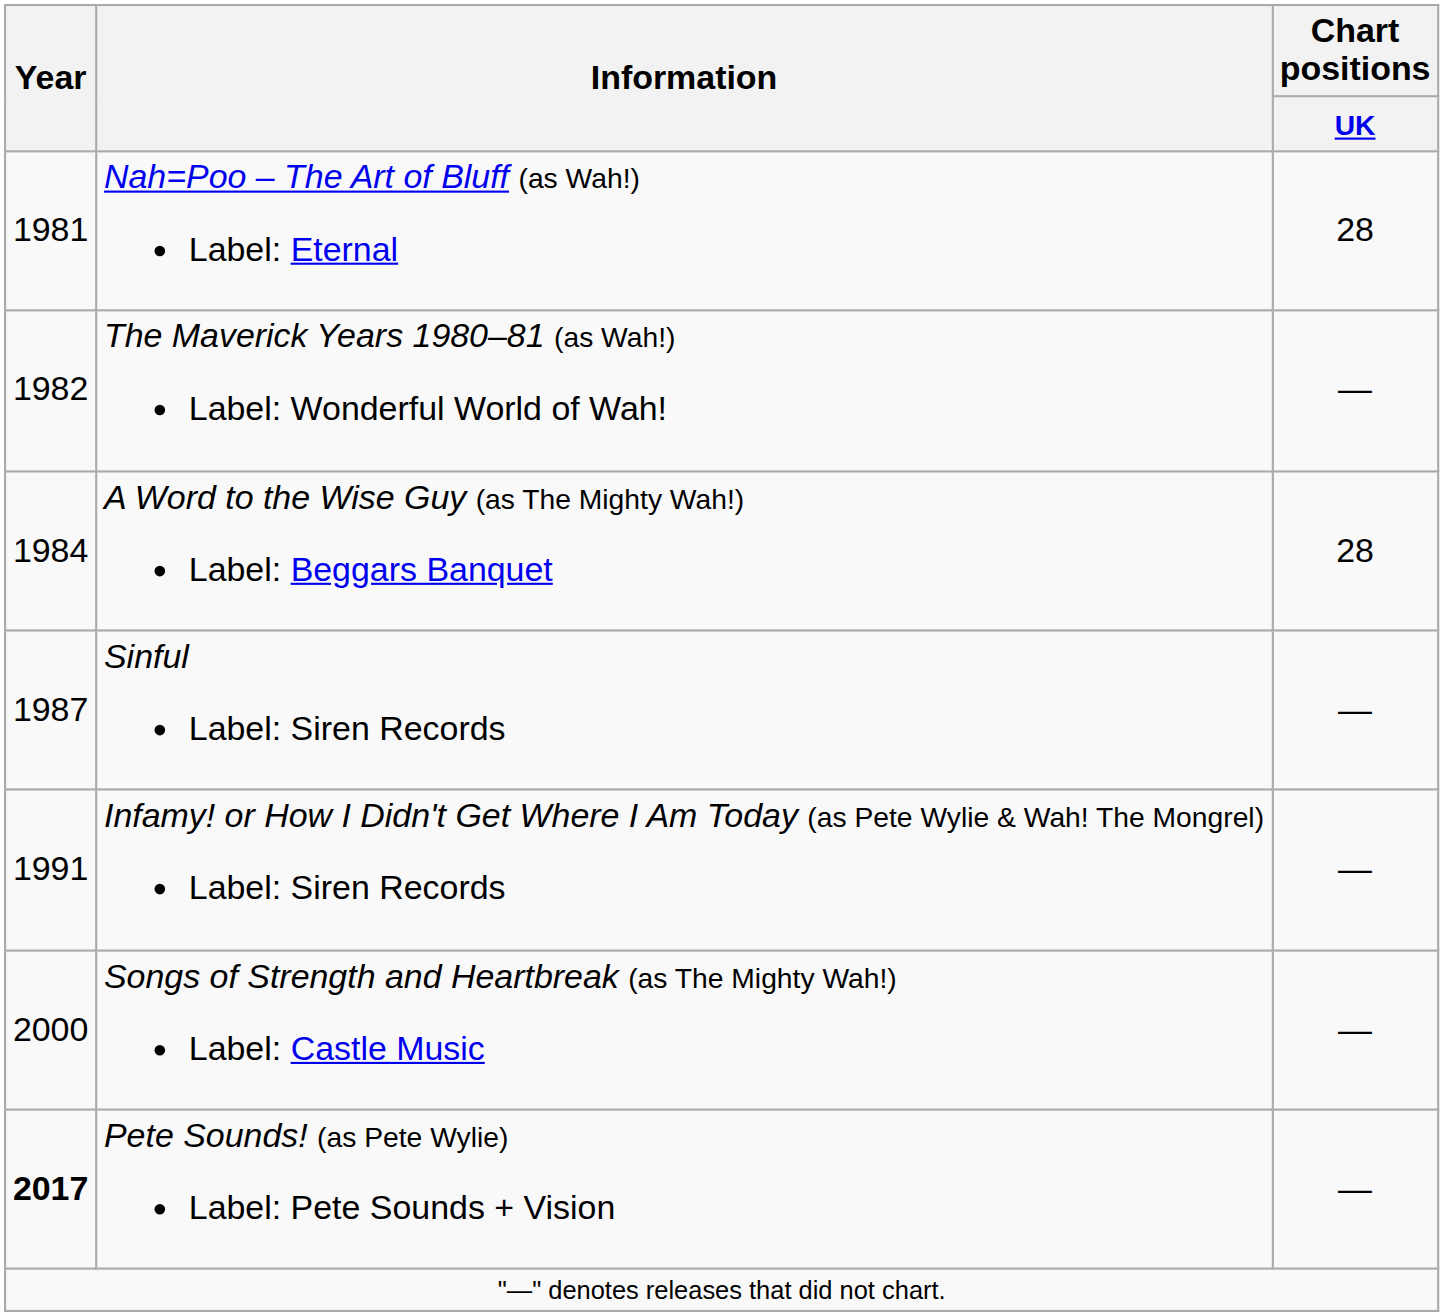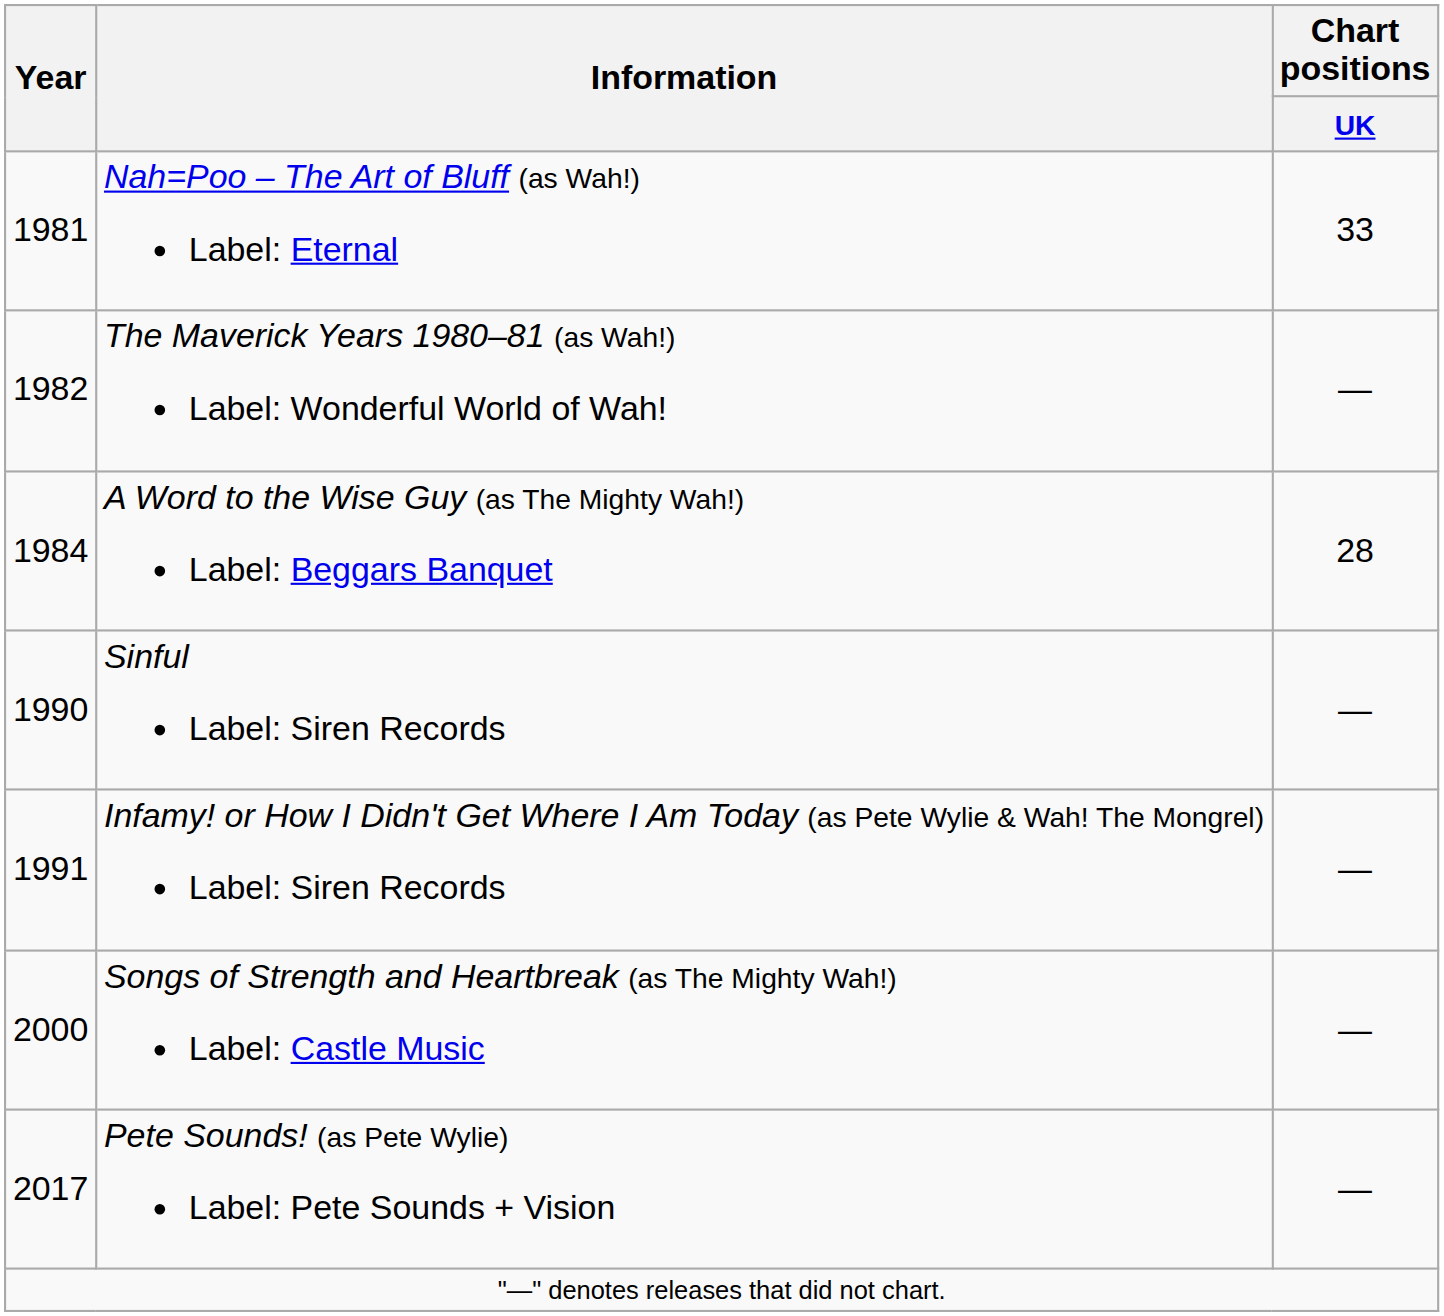 <table class="wikitable" style=text-align:center;>
 <tr>
 <th rowspan="2">Year</th>
 <th rowspan="2">Information</th>
 <th>Chart positions</th>
 </tr>
 <tr>
 <th width="30"><small><a href='#'>UK</a></small><br></th>
 </tr>
 <tr>
 <td>1981</td>
 <td align="left"><em><a href='#'>Nah=Poo – The Art of Bluff</a></em> <small>(as Wah!)</small><br><ul><li>Label: <a href='#'>Eternal</a></li></ul></td>
-<td>28</td>
+<td>33</td>
 </tr>
 <tr>
 <td>1982</td>
 <td align="left"><em>The Maverick Years 1980–81</em> <small>(as Wah!)</small><br><ul><li>Label: Wonderful World of Wah!</li></ul></td>
 <td>—</td>
 </tr>
 <tr>
 <td>1984</td>
 <td align="left"><em>A Word to the Wise Guy</em> <small>(as The Mighty Wah!)</small><br><ul><li>Label: <a href='#'>Beggars Banquet</a></li></ul></td>
 <td>28</td>
 </tr>
 <tr>
-<td>1987</td>
+<td>1990</td>
 <td align="left"><em>Sinful</em><br><ul><li>Label: Siren Records</li></ul></td>
 <td>—</td>
 </tr>
 <tr>
 <td>1991</td>
 <td align="left"><em>Infamy! or How I Didn't Get Where I Am Today</em> <small>(as Pete Wylie & Wah! The Mongrel)</small><br><ul><li>Label: Siren Records</li></ul></td>
 <td>—</td>
 </tr>
 <tr>
 <td>2000</td>
 <td align="left"><em>Songs of Strength and Heartbreak</em> <small>(as The Mighty Wah!)</small><br><ul><li>Label: <a href='#'>Castle Music</a></li></ul></td>
 <td>—</td>
 </tr>
 <tr>
-<td><strong>2017</strong></td>
+<td>2017</td>
 <td align="left"><em>Pete Sounds!</em> <small>(as Pete Wylie)</small><br><ul><li>Label: Pete Sounds + Vision</li></ul></td>
 <td>—</td>
 </tr>
 <tr>
 <td colspan="6" style="text-align:center; font-size:9pt;">"—" denotes releases that did not chart.</td>
 </tr>
 </table>
